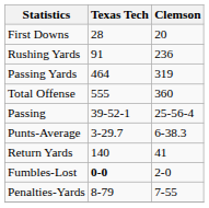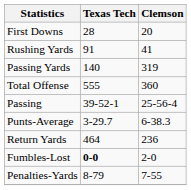 <table class="wikitable">
 <tr>
 <th>Statistics</th>
 <th>Texas Tech</th>
 <th>Clemson</th>
 </tr>
 <tr>
 <td>First Downs</td>
 <td>28</td>
 <td>20</td>
 </tr>
 <tr>
 <td>Rushing Yards</td>
 <td>91</td>
-<td>236</td>
+<td>41</td>
 </tr>
 <tr>
 <td>Passing Yards</td>
-<td>464</td>
+<td>140</td>
 <td>319</td>
 </tr>
 <tr>
 <td>Total Offense</td>
 <td>555</td>
 <td>360</td>
 </tr>
 <tr>
 <td>Passing</td>
 <td>39-52-1</td>
 <td>25-56-4</td>
 </tr>
 <tr>
 <td>Punts-Average</td>
 <td>3-29.7</td>
 <td>6-38.3</td>
 </tr>
 <tr>
 <td>Return Yards</td>
-<td>140</td>
-<td>41</td>
+<td>464</td>
+<td>236</td>
 </tr>
 <tr>
 <td>Fumbles-Lost</td>
 <td><strong>0-0</strong></td>
 <td>2-0</td>
 </tr>
 <tr>
 <td>Penalties-Yards</td>
 <td>8-79</td>
 <td>7-55</td>
 </tr>
 <tr>
 </tr>
 </table>
